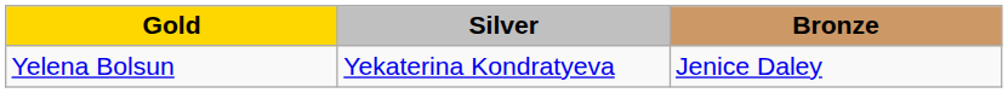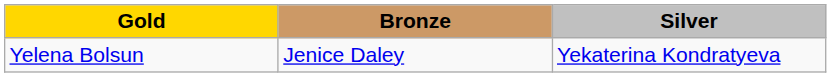 <table class="wikitable" style="text-align:left">
 <tr align="center">
 <td width=200 bgcolor=gold><strong>Gold</strong></td>
+<td width=200 bgcolor=CC9966><strong>Bronze</strong></td>
 <td width=200 bgcolor=silver><strong>Silver</strong></td>
-<td width=200 bgcolor=CC9966><strong>Bronze</strong></td>
 </tr>
 <tr>
 <td><a href='#'>Yelena Bolsun</a><br><em></em></td>
+<td><a href='#'>Jenice Daley</a><br><em></em></td>
 <td><a href='#'>Yekaterina Kondratyeva</a><br><em></em></td>
-<td><a href='#'>Jenice Daley</a><br><em></em></td>
 </tr>
 </table>
